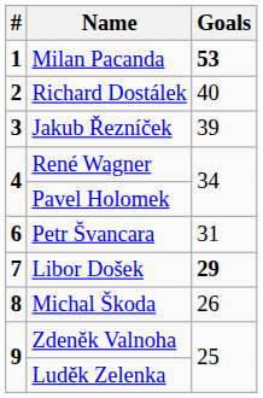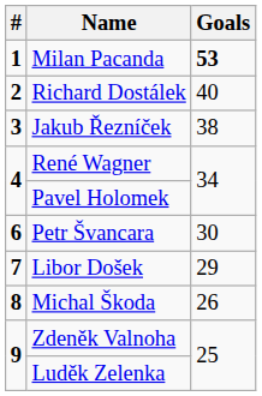 <table class="wikitable">
 <tr>
 <th>#</th>
 <th>Name</th>
 <th>Goals</th>
 </tr>
 <tr>
 <td><strong>1</strong></td>
 <td> <a href='#'>Milan Pacanda</a></td>
 <td><strong>53</strong></td>
 </tr>
 <tr>
 <td><strong>2</strong></td>
 <td> <a href='#'>Richard Dostálek</a></td>
 <td>40</td>
 </tr>
 <tr>
 <td><strong>3</strong></td>
 <td> <a href='#'>Jakub Řezníček</a></td>
-<td>39</td>
+<td>38</td>
 </tr>
 <tr>
 <td rowspan="2"><strong>4</strong></td>
 <td> <a href='#'>René Wagner</a></td>
 <td rowspan="2">34</td>
 </tr>
 <tr>
 <td> <a href='#'>Pavel Holomek</a></td>
 </tr>
 <tr>
 <td><strong>6</strong></td>
 <td> <a href='#'>Petr Švancara</a></td>
-<td>31</td>
+<td>30</td>
 </tr>
 <tr>
 <td><strong>7</strong></td>
 <td> <a href='#'>Libor Došek</a></td>
-<td><strong>29</strong></td>
+<td>29</td>
 </tr>
 <tr>
 <td><strong>8</strong></td>
 <td> <a href='#'>Michal Škoda</a></td>
 <td>26</td>
 </tr>
 <tr>
 <td rowspan="2"><strong>9</strong></td>
 <td> <a href='#'>Zdeněk Valnoha</a></td>
 <td rowspan="2">25</td>
 </tr>
 <tr>
 <td> <a href='#'>Luděk Zelenka</a></td>
 </tr>
 </table>
